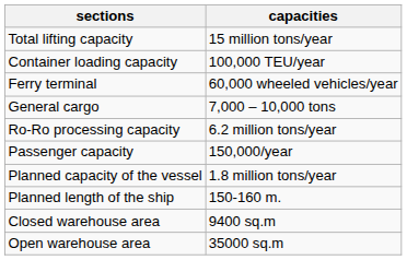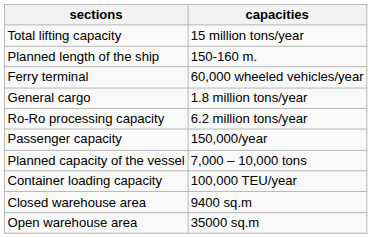 <table class="wikitable">
 <tr>
 <th>sections</th>
 <th>capacities</th>
 </tr>
 <tr>
 <td>Total lifting capacity</td>
 <td>15 million tons/year</td>
 </tr>
 <tr>
-<td>Container loading capacity</td>
-<td>100,000 TEU/year</td>
+<td>Planned length of the ship</td>
+<td>150-160 m.</td>
 </tr>
 <tr>
 <td>Ferry terminal</td>
 <td>60,000 wheeled vehicles/year</td>
 </tr>
 <tr>
 <td>General cargo</td>
-<td>7,000 – 10,000 tons</td>
+<td>1.8 million tons/year</td>
 </tr>
 <tr>
 <td>Ro-Ro processing capacity</td>
 <td>6.2 million tons/year</td>
 </tr>
 <tr>
 <td>Passenger capacity</td>
 <td>150,000/year</td>
 </tr>
 <tr>
 <td>Planned capacity of the vessel</td>
-<td>1.8 million tons/year</td>
+<td>7,000 – 10,000 tons</td>
 </tr>
 <tr>
-<td>Planned length of the ship</td>
-<td>150-160 m.</td>
+<td>Container loading capacity</td>
+<td>100,000 TEU/year</td>
 </tr>
 <tr>
 <td>Closed warehouse area</td>
 <td>9400 sq.m</td>
 </tr>
 <tr>
 <td>Open warehouse area</td>
 <td>35000 sq.m</td>
 </tr>
 </table>
